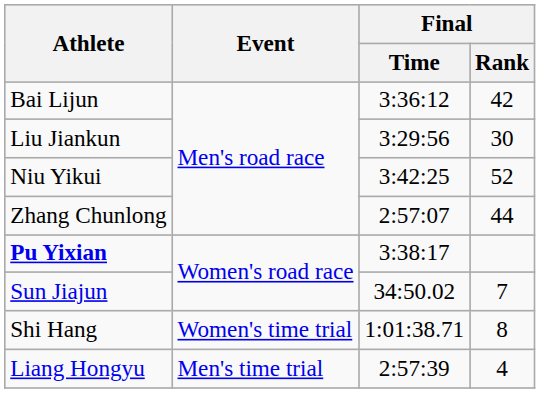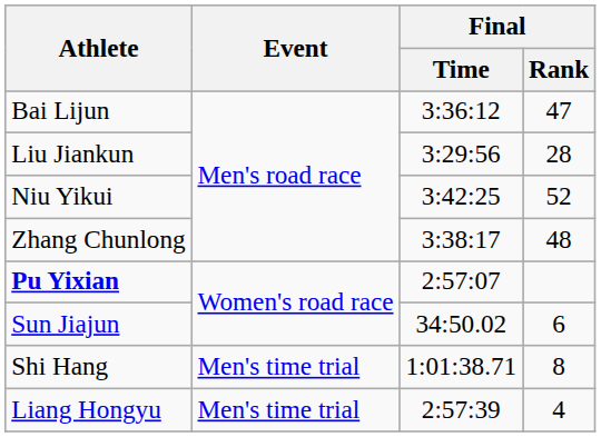 <table class=wikitable style=font-size:90%;text-align:center>
 <tr>
 <th rowspan="2">Athlete</th>
 <th rowspan="2">Event</th>
 <th colspan=2>Final</th>
 </tr>
 <tr>
 <th>Time</th>
 <th>Rank</th>
 </tr>
 <tr>
 <td align=left>Bai Lijun</td>
 <td align=left rowspan=4><a href='#'>Men's road race</a></td>
 <td>3:36:12</td>
-<td>42</td>
+<td>47</td>
 </tr>
 <tr>
 <td align=left>Liu Jiankun</td>
 <td>3:29:56</td>
-<td>30</td>
+<td>28</td>
 </tr>
 <tr>
 <td align=left>Niu Yikui</td>
 <td>3:42:25</td>
 <td>52</td>
 </tr>
 <tr>
 <td align=left>Zhang Chunlong</td>
-<td>2:57:07</td>
-<td>44</td>
+<td>3:38:17</td>
+<td>48</td>
 </tr>
 <tr>
 <td align=left><strong><a href='#'>Pu Yixian</a></strong></td>
 <td align=left rowspan=2><a href='#'>Women's road race</a></td>
-<td>3:38:17</td>
+<td>2:57:07</td>
 <td></td>
 </tr>
 <tr>
 <td align=left><a href='#'>Sun Jiajun</a></td>
 <td>34:50.02</td>
-<td>7</td>
+<td>6</td>
 </tr>
 <tr>
 <td align=left>Shi Hang</td>
-<td align=left><a href='#'>Women's time trial</a></td>
+<td align=left><a href='#'>Men's time trial</a></td>
 <td>1:01:38.71</td>
 <td>8</td>
 </tr>
 <tr>
 <td align=left><a href='#'>Liang Hongyu</a></td>
 <td align=left><a href='#'>Men's time trial</a></td>
 <td>2:57:39</td>
 <td>4</td>
 </tr>
 </table>
